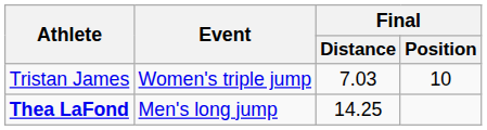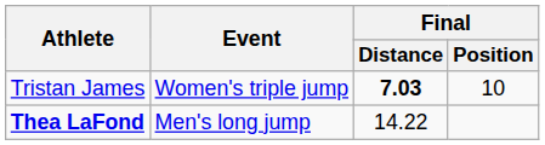 <table class=wikitable style="font-size:90%">
 <tr>
 <th rowspan="2">Athlete</th>
 <th rowspan="2">Event</th>
 <th colspan="2">Final</th>
 </tr>
 <tr style="font-size:95%">
 <th>Distance</th>
 <th>Position</th>
 </tr>
 <tr align=center>
 <td align=left><a href='#'>Tristan James</a></td>
 <td align=left><a href='#'>Women's triple jump</a></td>
-<td>7.03</td>
+<td><strong>7.03</strong></td>
 <td>10</td>
 </tr>
 <tr align=center>
 <td align=left><strong><a href='#'>Thea LaFond</a></strong></td>
 <td align=left><a href='#'>Men's long jump</a></td>
-<td>14.25</td>
+<td>14.22</td>
 <td></td>
 </tr>
 </table>
